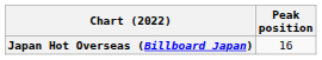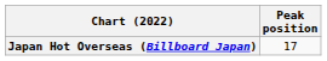 <table class="wikitable plainrowheaders" style="text-align:center">
 <tr>
 <th scope="col">Chart (2022)</th>
 <th scope="col">Peak<br>position</th>
 </tr>
 <tr>
 <th scope="row">Japan Hot Overseas (<em><a href='#'>Billboard Japan</a></em>)</th>
-<td>16</td>
+<td>17</td>
 </tr>
 </table>
